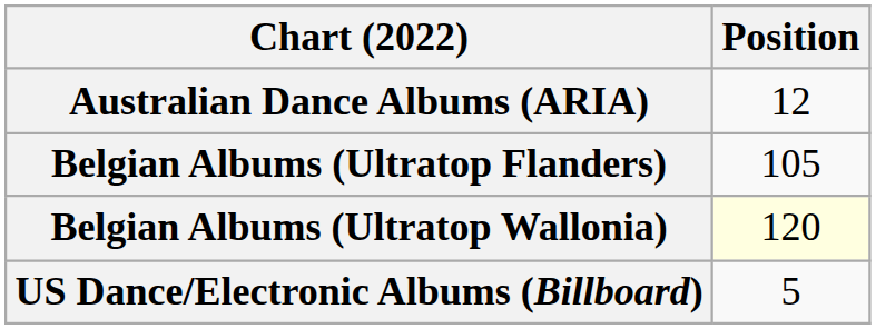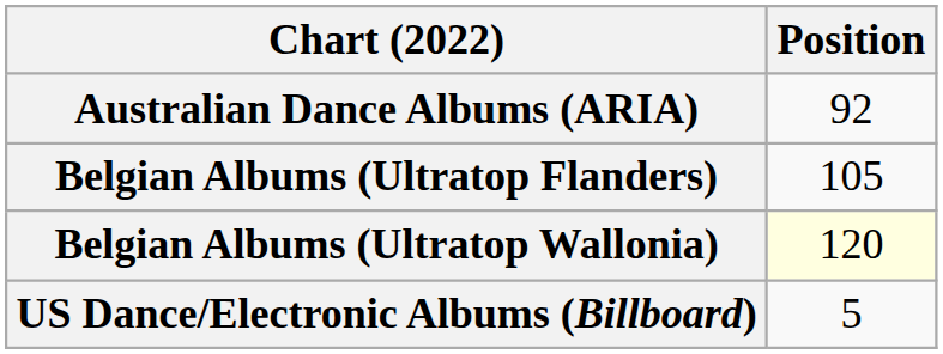 <table class="wikitable plainrowheaders sortable" style="text-align:center">
 <tr>
 <th>Chart (2022)</th>
 <th>Position</th>
 </tr>
 <tr>
 <th scope="row">Australian Dance Albums (ARIA)</th>
-<td>12</td>
+<td>92</td>
 </tr>
 <tr>
 <th scope="row">Belgian Albums (Ultratop Flanders)</th>
 <td>105</td>
 </tr>
 <tr>
 <th scope="row">Belgian Albums (Ultratop Wallonia)</th>
 <td style="background: lightyellow;">120</td>
 </tr>
 <tr>
 <th scope="row">US Dance/Electronic Albums (<em>Billboard</em>)</th>
 <td>5</td>
 </tr>
 </table>
